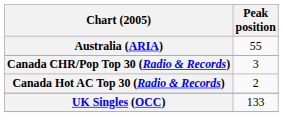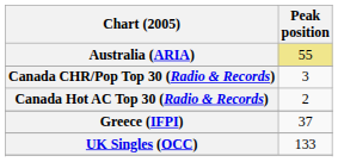 <table class="wikitable sortable plainrowheaders" style="text-align:center">
 <tr>
 <th>Chart (2005)</th>
 <th>Peak<br>position</th>
 </tr>
 <tr>
 <th scope="row">Australia (<a href='#'>ARIA</a>)</th>
-<td>55</td>
+<td style="background: khaki;">55</td>
 </tr>
 <tr>
 </tr>
 <tr>
 <th scope="row">Canada CHR/Pop Top 30 (<em><a href='#'>Radio & Records</a></em>)</th>
 <td>3</td>
 </tr>
 <tr>
 <th scope="row">Canada Hot AC Top 30 (<em><a href='#'>Radio & Records</a></em>)</th>
 <td>2</td>
 </tr>
 <tr>
+</tr>
+<tr>
+<th scope="row">Greece (<a href='#'>IFPI</a>)</th>
+<td>37</td>
 </tr>
 <tr>
 </tr>
 <tr>
 </tr>
 <tr>
 </tr>
 <tr>
 </tr>
 <tr>
 <th scope="row"><a href='#'>UK Singles</a> (<a href='#'>OCC</a>)</th>
 <td>133</td>
 </tr>
 <tr>
 </tr>
 <tr>
 </tr>
 <tr>
 </tr>
 <tr>
 </tr>
 <tr>
 </tr>
 <tr>
 </tr>
 </table>
